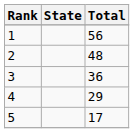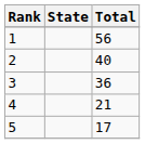 <table class="wikitable ">
 <tr>
 <th>Rank</th>
 <th>State</th>
 <th>Total</th>
 </tr>
 <tr>
 </tr>
 <tr>
 <td>1</td>
 <td></td>
 <td>56</td>
 </tr>
 <tr>
 <td>2</td>
 <td></td>
-<td>48</td>
+<td>40</td>
 </tr>
 <tr>
 <td>3</td>
 <td></td>
 <td>36</td>
 </tr>
 <tr>
 <td>4</td>
 <td></td>
-<td>29</td>
+<td>21</td>
 </tr>
 <tr>
 <td>5</td>
 <td></td>
 <td>17</td>
 </tr>
 <tr>
 </tr>
 </table>
